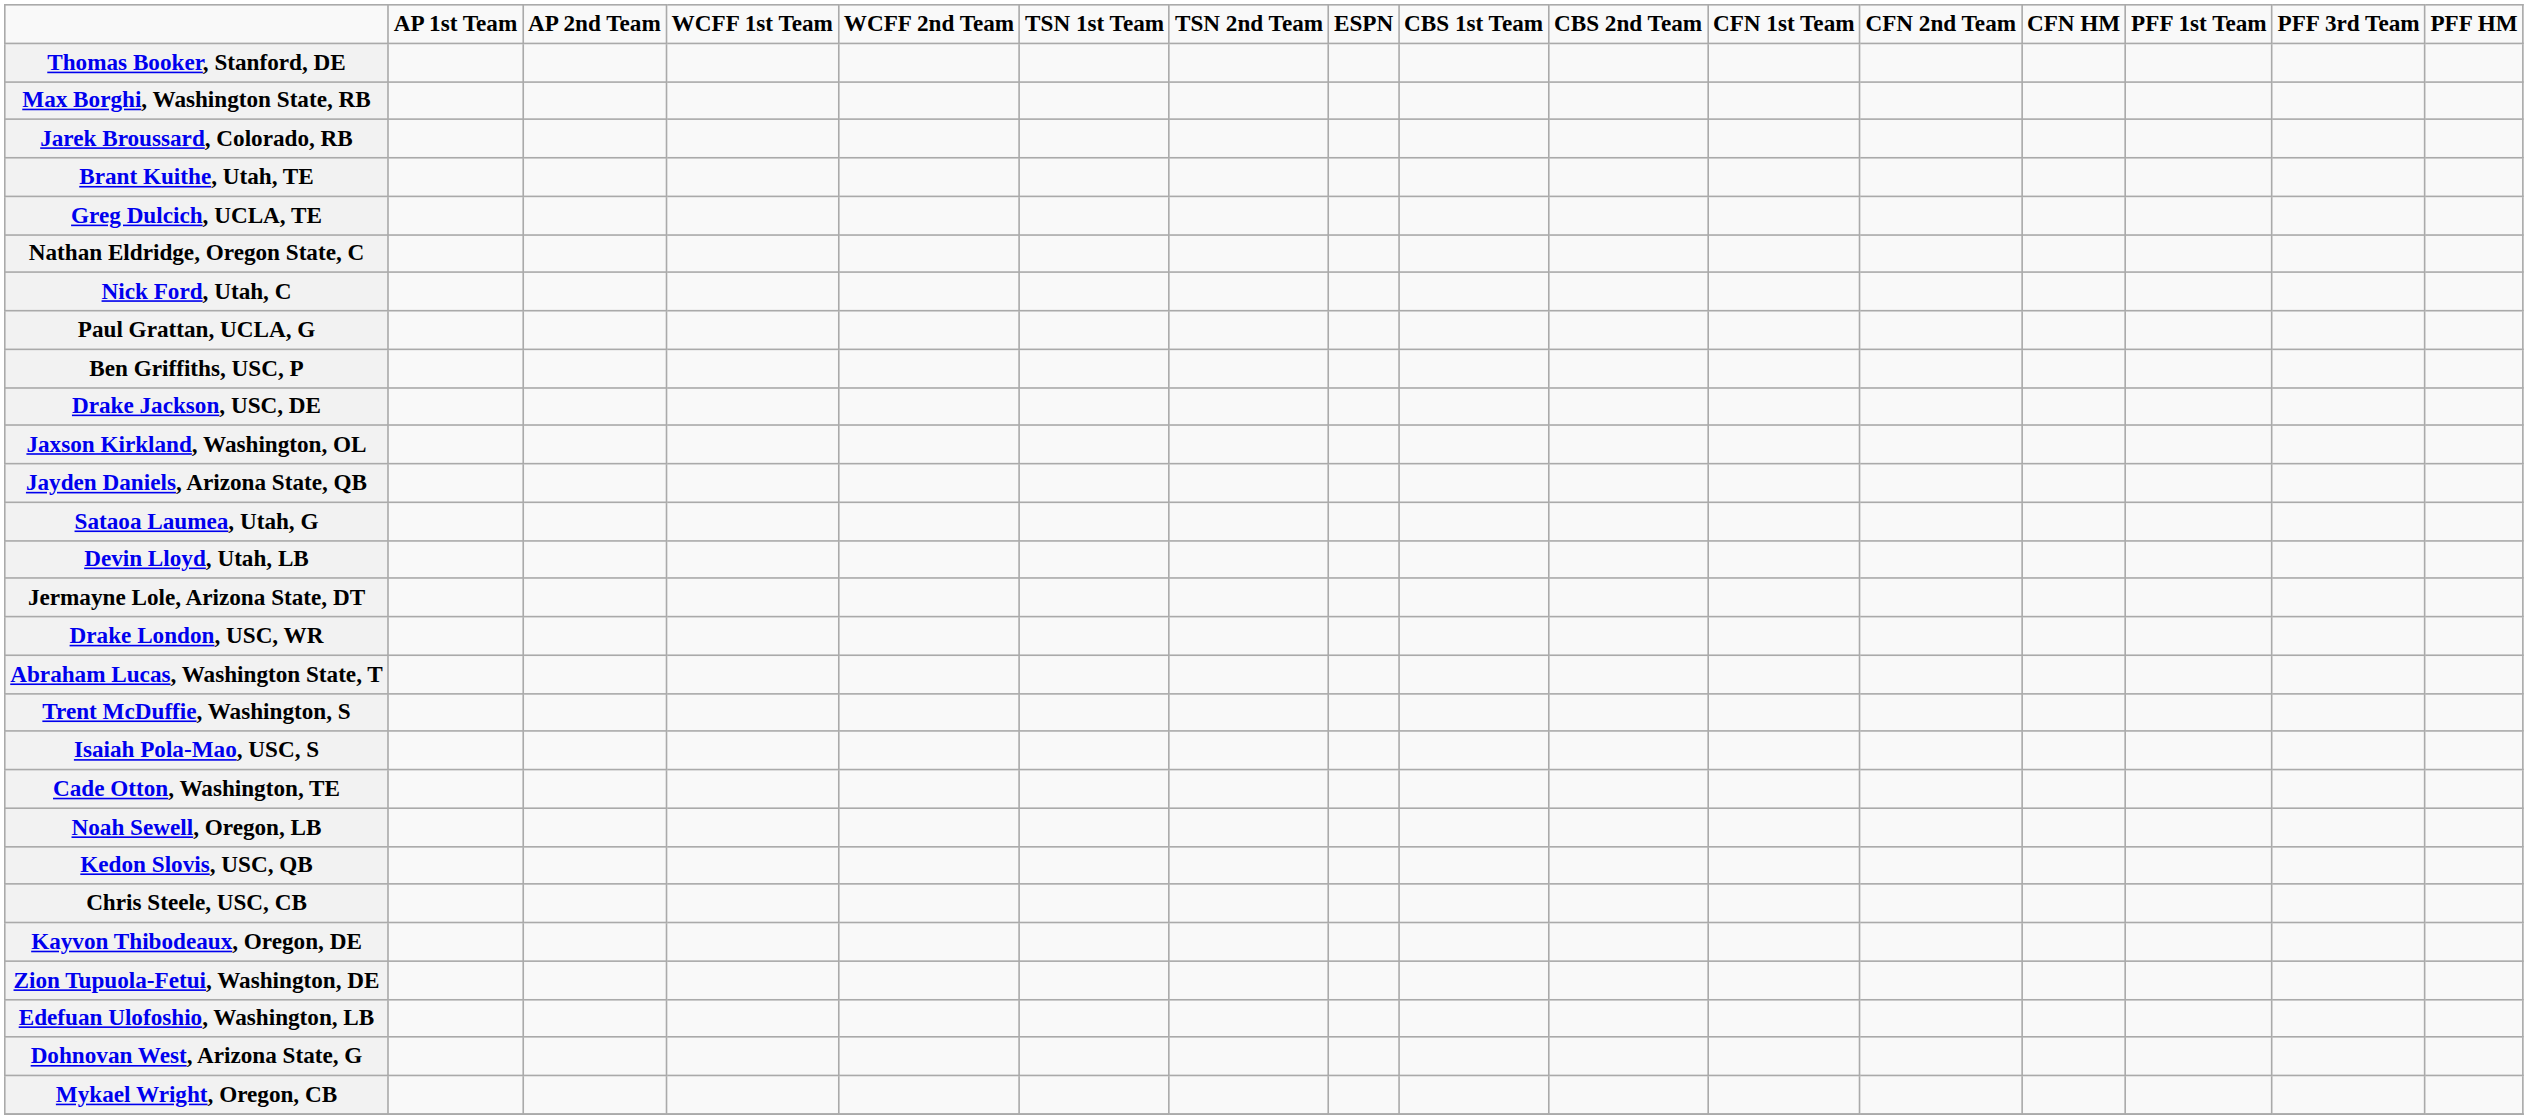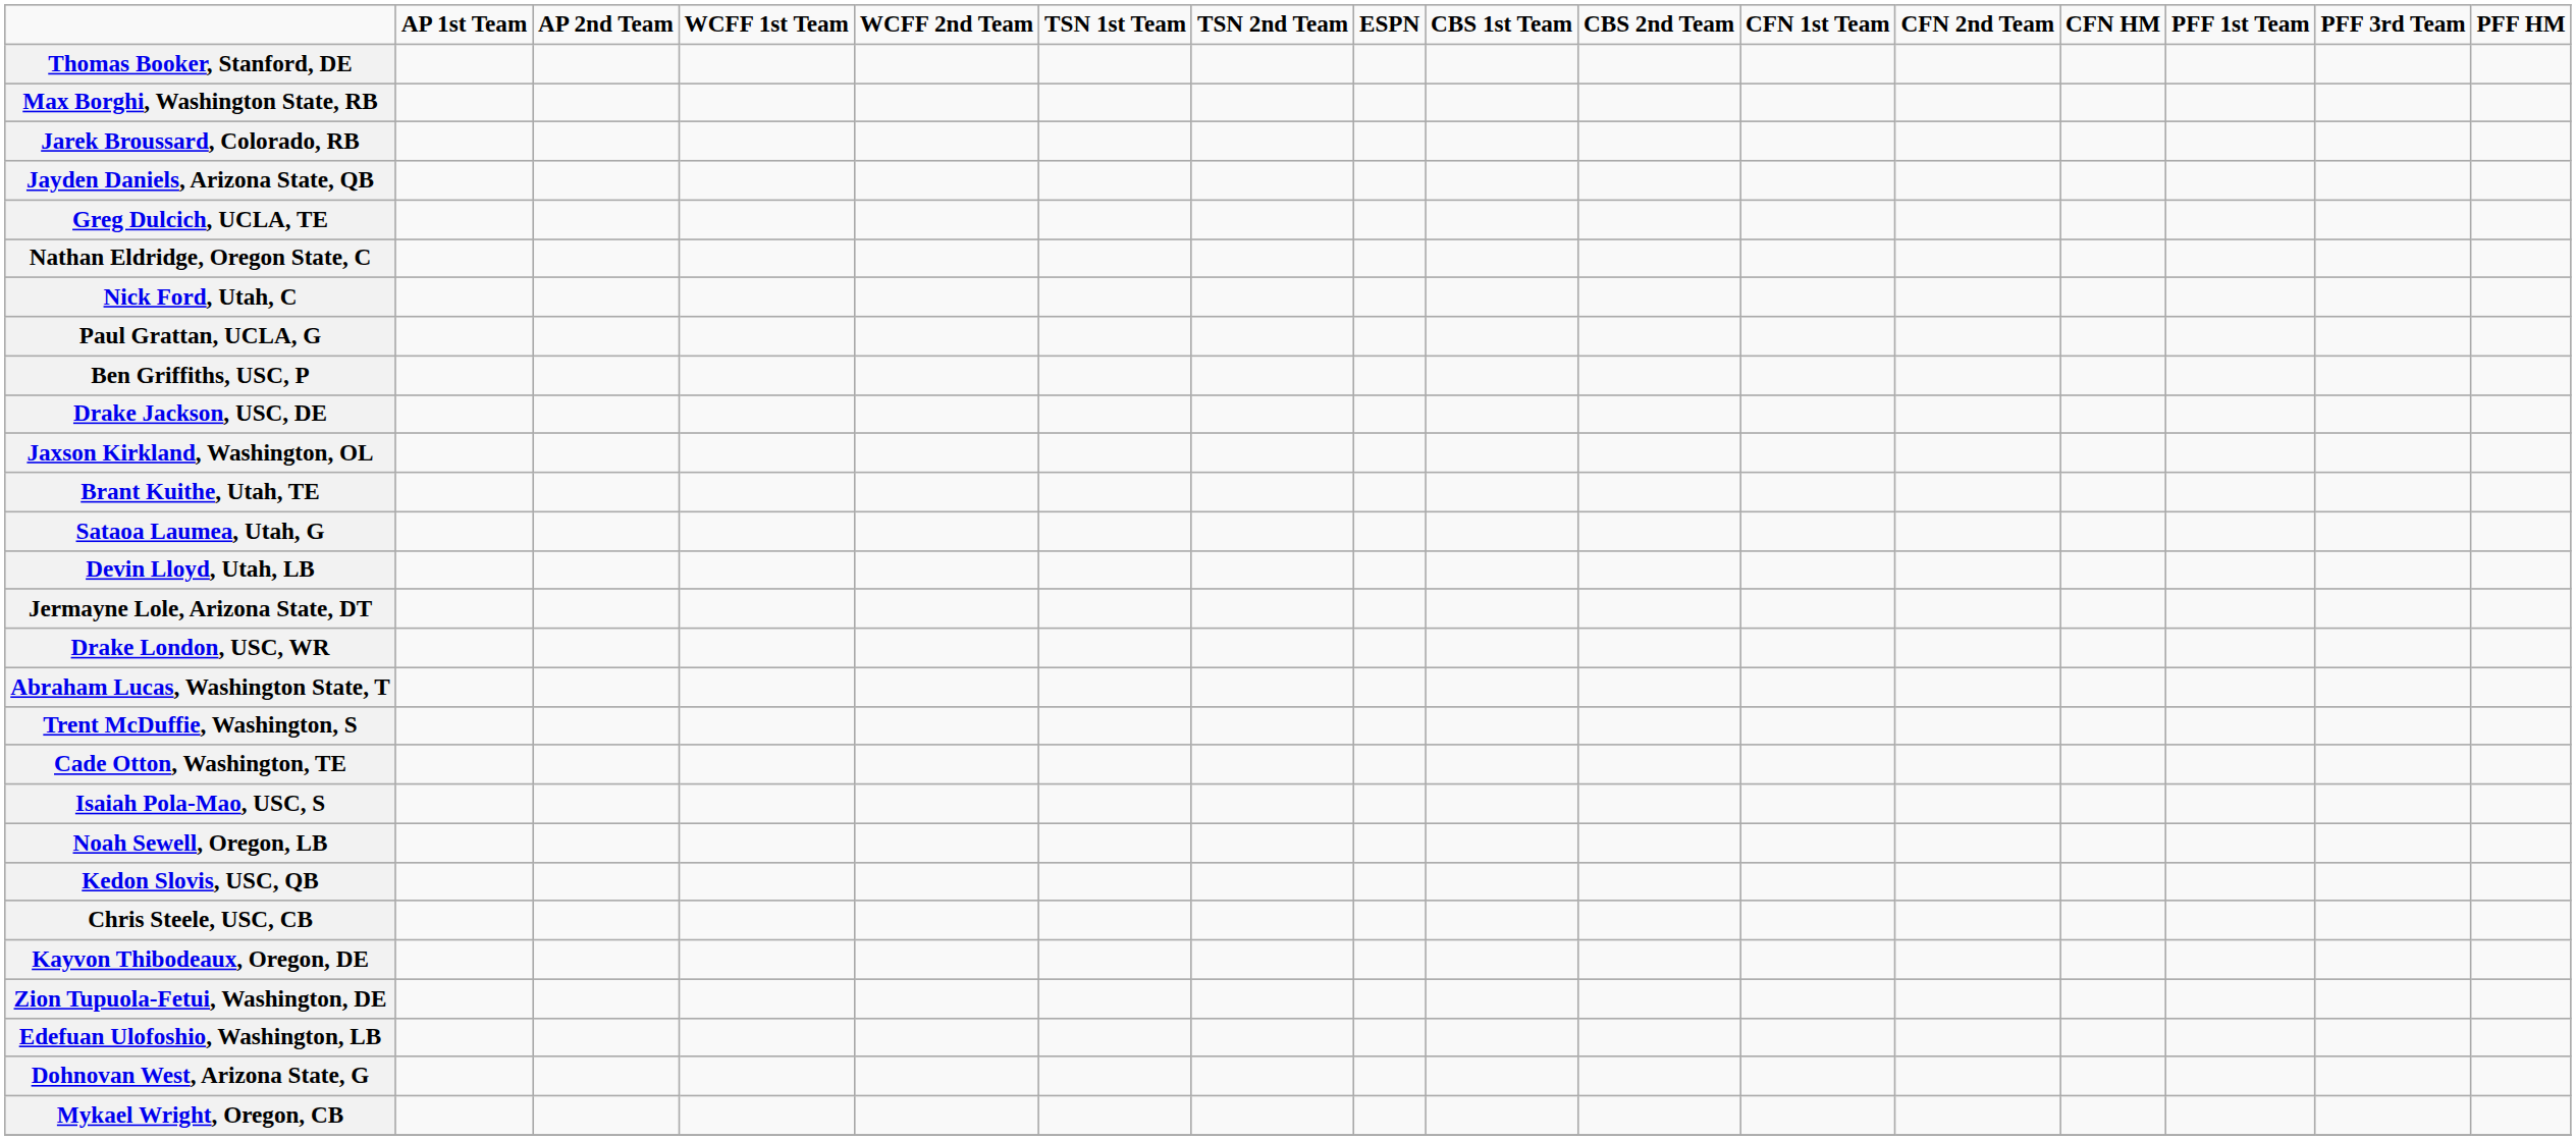 <table class="wikitable" style="white-space:nowrap; font-size:90%;">
 <tr>
 <td></td>
 <td><strong>AP 1st Team</strong></td>
 <td><strong>AP 2nd Team</strong></td>
 <td><strong>WCFF 1st Team</strong></td>
 <td><strong>WCFF 2nd Team</strong></td>
 <td><strong>TSN 1st Team</strong></td>
 <td><strong>TSN 2nd Team</strong></td>
 <td><strong>ESPN</strong></td>
 <td><strong>CBS 1st Team</strong></td>
 <td><strong>CBS 2nd Team</strong></td>
 <td><strong>CFN 1st Team</strong></td>
 <td><strong>CFN 2nd Team</strong></td>
 <td><strong>CFN HM</strong></td>
 <td><strong>PFF 1st Team</strong></td>
 <td><strong>PFF 3rd Team</strong></td>
 <td><strong>PFF HM</strong></td>
 </tr>
 <tr>
 <th><a href='#'>Thomas Booker</a>, Stanford, DE</th>
 <td></td>
 <td></td>
 <td></td>
 <td></td>
 <td></td>
 <td></td>
 <td></td>
 <td></td>
 <td></td>
 <td></td>
 <td></td>
 <td></td>
 <td></td>
 <td></td>
 <td></td>
 </tr>
 <tr>
 <th><a href='#'>Max Borghi</a>, Washington State, RB</th>
 <td></td>
 <td></td>
 <td></td>
 <td></td>
 <td></td>
 <td></td>
 <td></td>
 <td></td>
 <td></td>
 <td></td>
 <td></td>
 <td></td>
 <td></td>
 <td></td>
 <td></td>
 </tr>
 <tr>
 <th><a href='#'>Jarek Broussard</a>, Colorado, RB</th>
 <td></td>
 <td></td>
 <td></td>
 <td></td>
 <td></td>
 <td></td>
 <td></td>
 <td></td>
 <td></td>
 <td></td>
 <td></td>
 <td></td>
 <td></td>
 <td></td>
 <td></td>
 </tr>
 <tr>
-<th><a href='#'>Brant Kuithe</a>, Utah, TE</th>
+<th><a href='#'>Jayden Daniels</a>, Arizona State, QB</th>
 <td></td>
 <td></td>
 <td></td>
 <td></td>
 <td></td>
 <td></td>
 <td></td>
 <td></td>
 <td></td>
 <td></td>
 <td></td>
 <td></td>
 <td></td>
 <td></td>
 <td></td>
 </tr>
 <tr>
 <th><a href='#'>Greg Dulcich</a>, UCLA, TE</th>
 <td></td>
 <td></td>
 <td></td>
 <td></td>
 <td></td>
 <td></td>
 <td></td>
 <td></td>
 <td></td>
 <td></td>
 <td></td>
 <td></td>
 <td></td>
 <td></td>
 <td></td>
 </tr>
 <tr>
 <th>Nathan Eldridge, Oregon State, C</th>
 <td></td>
 <td></td>
 <td></td>
 <td></td>
 <td></td>
 <td></td>
 <td></td>
 <td></td>
 <td></td>
 <td></td>
 <td></td>
 <td></td>
 <td></td>
 <td></td>
 <td></td>
 </tr>
 <tr>
 <th><a href='#'>Nick Ford</a>, Utah, C</th>
 <td></td>
 <td></td>
 <td></td>
 <td></td>
 <td></td>
 <td></td>
 <td></td>
 <td></td>
 <td></td>
 <td></td>
 <td></td>
 <td></td>
 <td></td>
 <td></td>
 <td></td>
 </tr>
 <tr>
 <th>Paul Grattan, UCLA, G</th>
 <td></td>
 <td></td>
 <td></td>
 <td></td>
 <td></td>
 <td></td>
 <td></td>
 <td></td>
 <td></td>
 <td></td>
 <td></td>
 <td></td>
 <td></td>
 <td></td>
 <td></td>
 </tr>
 <tr>
 <th>Ben Griffiths, USC, P</th>
 <td></td>
 <td></td>
 <td></td>
 <td></td>
 <td></td>
 <td></td>
 <td></td>
 <td></td>
 <td></td>
 <td></td>
 <td></td>
 <td></td>
 <td></td>
 <td></td>
 <td></td>
 </tr>
 <tr>
 <th><a href='#'>Drake Jackson</a>, USC, DE</th>
 <td></td>
 <td></td>
 <td></td>
 <td></td>
 <td></td>
 <td></td>
 <td></td>
 <td></td>
 <td></td>
 <td></td>
 <td></td>
 <td></td>
 <td></td>
 <td></td>
 <td></td>
 </tr>
 <tr>
 <th><a href='#'>Jaxson Kirkland</a>, Washington, OL</th>
 <td></td>
 <td></td>
 <td></td>
 <td></td>
 <td></td>
 <td></td>
 <td></td>
 <td></td>
 <td></td>
 <td></td>
 <td></td>
 <td></td>
 <td></td>
 <td></td>
 <td></td>
 </tr>
 <tr>
-<th><a href='#'>Jayden Daniels</a>, Arizona State, QB</th>
+<th><a href='#'>Brant Kuithe</a>, Utah, TE</th>
 <td></td>
 <td></td>
 <td></td>
 <td></td>
 <td></td>
 <td></td>
 <td></td>
 <td></td>
 <td></td>
 <td></td>
 <td></td>
 <td></td>
 <td></td>
 <td></td>
 <td></td>
 </tr>
 <tr>
 <th><a href='#'>Sataoa Laumea</a>, Utah, G</th>
 <td></td>
 <td></td>
 <td></td>
 <td></td>
 <td></td>
 <td></td>
 <td></td>
 <td></td>
 <td></td>
 <td></td>
 <td></td>
 <td></td>
 <td></td>
 <td></td>
 <td></td>
 </tr>
 <tr>
 <th><a href='#'>Devin Lloyd</a>, Utah, LB</th>
 <td></td>
 <td></td>
 <td></td>
 <td></td>
 <td></td>
 <td></td>
 <td></td>
 <td></td>
 <td></td>
 <td></td>
 <td></td>
 <td></td>
 <td></td>
 <td></td>
 <td></td>
 </tr>
 <tr>
 <th>Jermayne Lole, Arizona State, DT</th>
 <td></td>
 <td></td>
 <td></td>
 <td></td>
 <td></td>
 <td></td>
 <td></td>
 <td></td>
 <td></td>
 <td></td>
 <td></td>
 <td></td>
 <td></td>
 <td></td>
 <td></td>
 </tr>
 <tr>
 <th><a href='#'>Drake London</a>, USC, WR</th>
 <td></td>
 <td></td>
 <td></td>
 <td></td>
 <td></td>
 <td></td>
 <td></td>
 <td></td>
 <td></td>
 <td></td>
 <td></td>
 <td></td>
 <td></td>
 <td></td>
 <td></td>
 </tr>
 <tr>
 <th><a href='#'>Abraham Lucas</a>, Washington State, T</th>
 <td></td>
 <td></td>
 <td></td>
 <td></td>
 <td></td>
 <td></td>
 <td></td>
 <td></td>
 <td></td>
 <td></td>
 <td></td>
 <td></td>
 <td></td>
 <td></td>
 <td></td>
 </tr>
 <tr>
 <th><a href='#'>Trent McDuffie</a>, Washington, S</th>
 <td></td>
 <td></td>
 <td></td>
 <td></td>
 <td></td>
 <td></td>
 <td></td>
 <td></td>
 <td></td>
 <td></td>
 <td></td>
 <td></td>
 <td></td>
 <td></td>
 <td></td>
 </tr>
 <tr>
-<th><a href='#'>Isaiah Pola-Mao</a>, USC, S</th>
+<th><a href='#'>Cade Otton</a>, Washington, TE</th>
 <td></td>
 <td></td>
 <td></td>
 <td></td>
 <td></td>
 <td></td>
 <td></td>
 <td></td>
 <td></td>
 <td></td>
 <td></td>
 <td></td>
 <td></td>
 <td></td>
 <td></td>
 </tr>
 <tr>
-<th><a href='#'>Cade Otton</a>, Washington, TE</th>
+<th><a href='#'>Isaiah Pola-Mao</a>, USC, S</th>
 <td></td>
 <td></td>
 <td></td>
 <td></td>
 <td></td>
 <td></td>
 <td></td>
 <td></td>
 <td></td>
 <td></td>
 <td></td>
 <td></td>
 <td></td>
 <td></td>
 <td></td>
 </tr>
 <tr>
 <th><a href='#'>Noah Sewell</a>, Oregon, LB</th>
 <td></td>
 <td></td>
 <td></td>
 <td></td>
 <td></td>
 <td></td>
 <td></td>
 <td></td>
 <td></td>
 <td></td>
 <td></td>
 <td></td>
 <td></td>
 <td></td>
 <td></td>
 </tr>
 <tr>
 <th><a href='#'>Kedon Slovis</a>, USC, QB</th>
 <td></td>
 <td></td>
 <td></td>
 <td></td>
 <td></td>
 <td></td>
 <td></td>
 <td></td>
 <td></td>
 <td></td>
 <td></td>
 <td></td>
 <td></td>
 <td></td>
 <td></td>
 </tr>
 <tr>
 <th>Chris Steele, USC, CB</th>
 <td></td>
 <td></td>
 <td></td>
 <td></td>
 <td></td>
 <td></td>
 <td></td>
 <td></td>
 <td></td>
 <td></td>
 <td></td>
 <td></td>
 <td></td>
 <td></td>
 <td></td>
 </tr>
 <tr>
 <th><a href='#'>Kayvon Thibodeaux</a>, Oregon, DE</th>
 <td></td>
 <td></td>
 <td></td>
 <td></td>
 <td></td>
 <td></td>
 <td></td>
 <td></td>
 <td></td>
 <td></td>
 <td></td>
 <td></td>
 <td></td>
 <td></td>
 <td></td>
 </tr>
 <tr>
 <th><a href='#'>Zion Tupuola-Fetui</a>, Washington, DE</th>
 <td></td>
 <td></td>
 <td></td>
 <td></td>
 <td></td>
 <td></td>
 <td></td>
 <td></td>
 <td></td>
 <td></td>
 <td></td>
 <td></td>
 <td></td>
 <td></td>
 <td></td>
 </tr>
 <tr>
 <th><a href='#'>Edefuan Ulofoshio</a>, Washington, LB</th>
 <td></td>
 <td></td>
 <td></td>
 <td></td>
 <td></td>
 <td></td>
 <td></td>
 <td></td>
 <td></td>
 <td></td>
 <td></td>
 <td></td>
 <td></td>
 <td></td>
 <td></td>
 </tr>
 <tr>
 <th><a href='#'>Dohnovan West</a>, Arizona State, G</th>
 <td></td>
 <td></td>
 <td></td>
 <td></td>
 <td></td>
 <td></td>
 <td></td>
 <td></td>
 <td></td>
 <td></td>
 <td></td>
 <td></td>
 <td></td>
 <td></td>
 <td></td>
 </tr>
 <tr>
 <th><a href='#'>Mykael Wright</a>, Oregon, CB</th>
 <td></td>
 <td></td>
 <td></td>
 <td></td>
 <td></td>
 <td></td>
 <td></td>
 <td></td>
 <td></td>
 <td></td>
 <td></td>
 <td></td>
 <td></td>
 <td></td>
 <td></td>
 </tr>
 <tr>
 </tr>
 </table>
